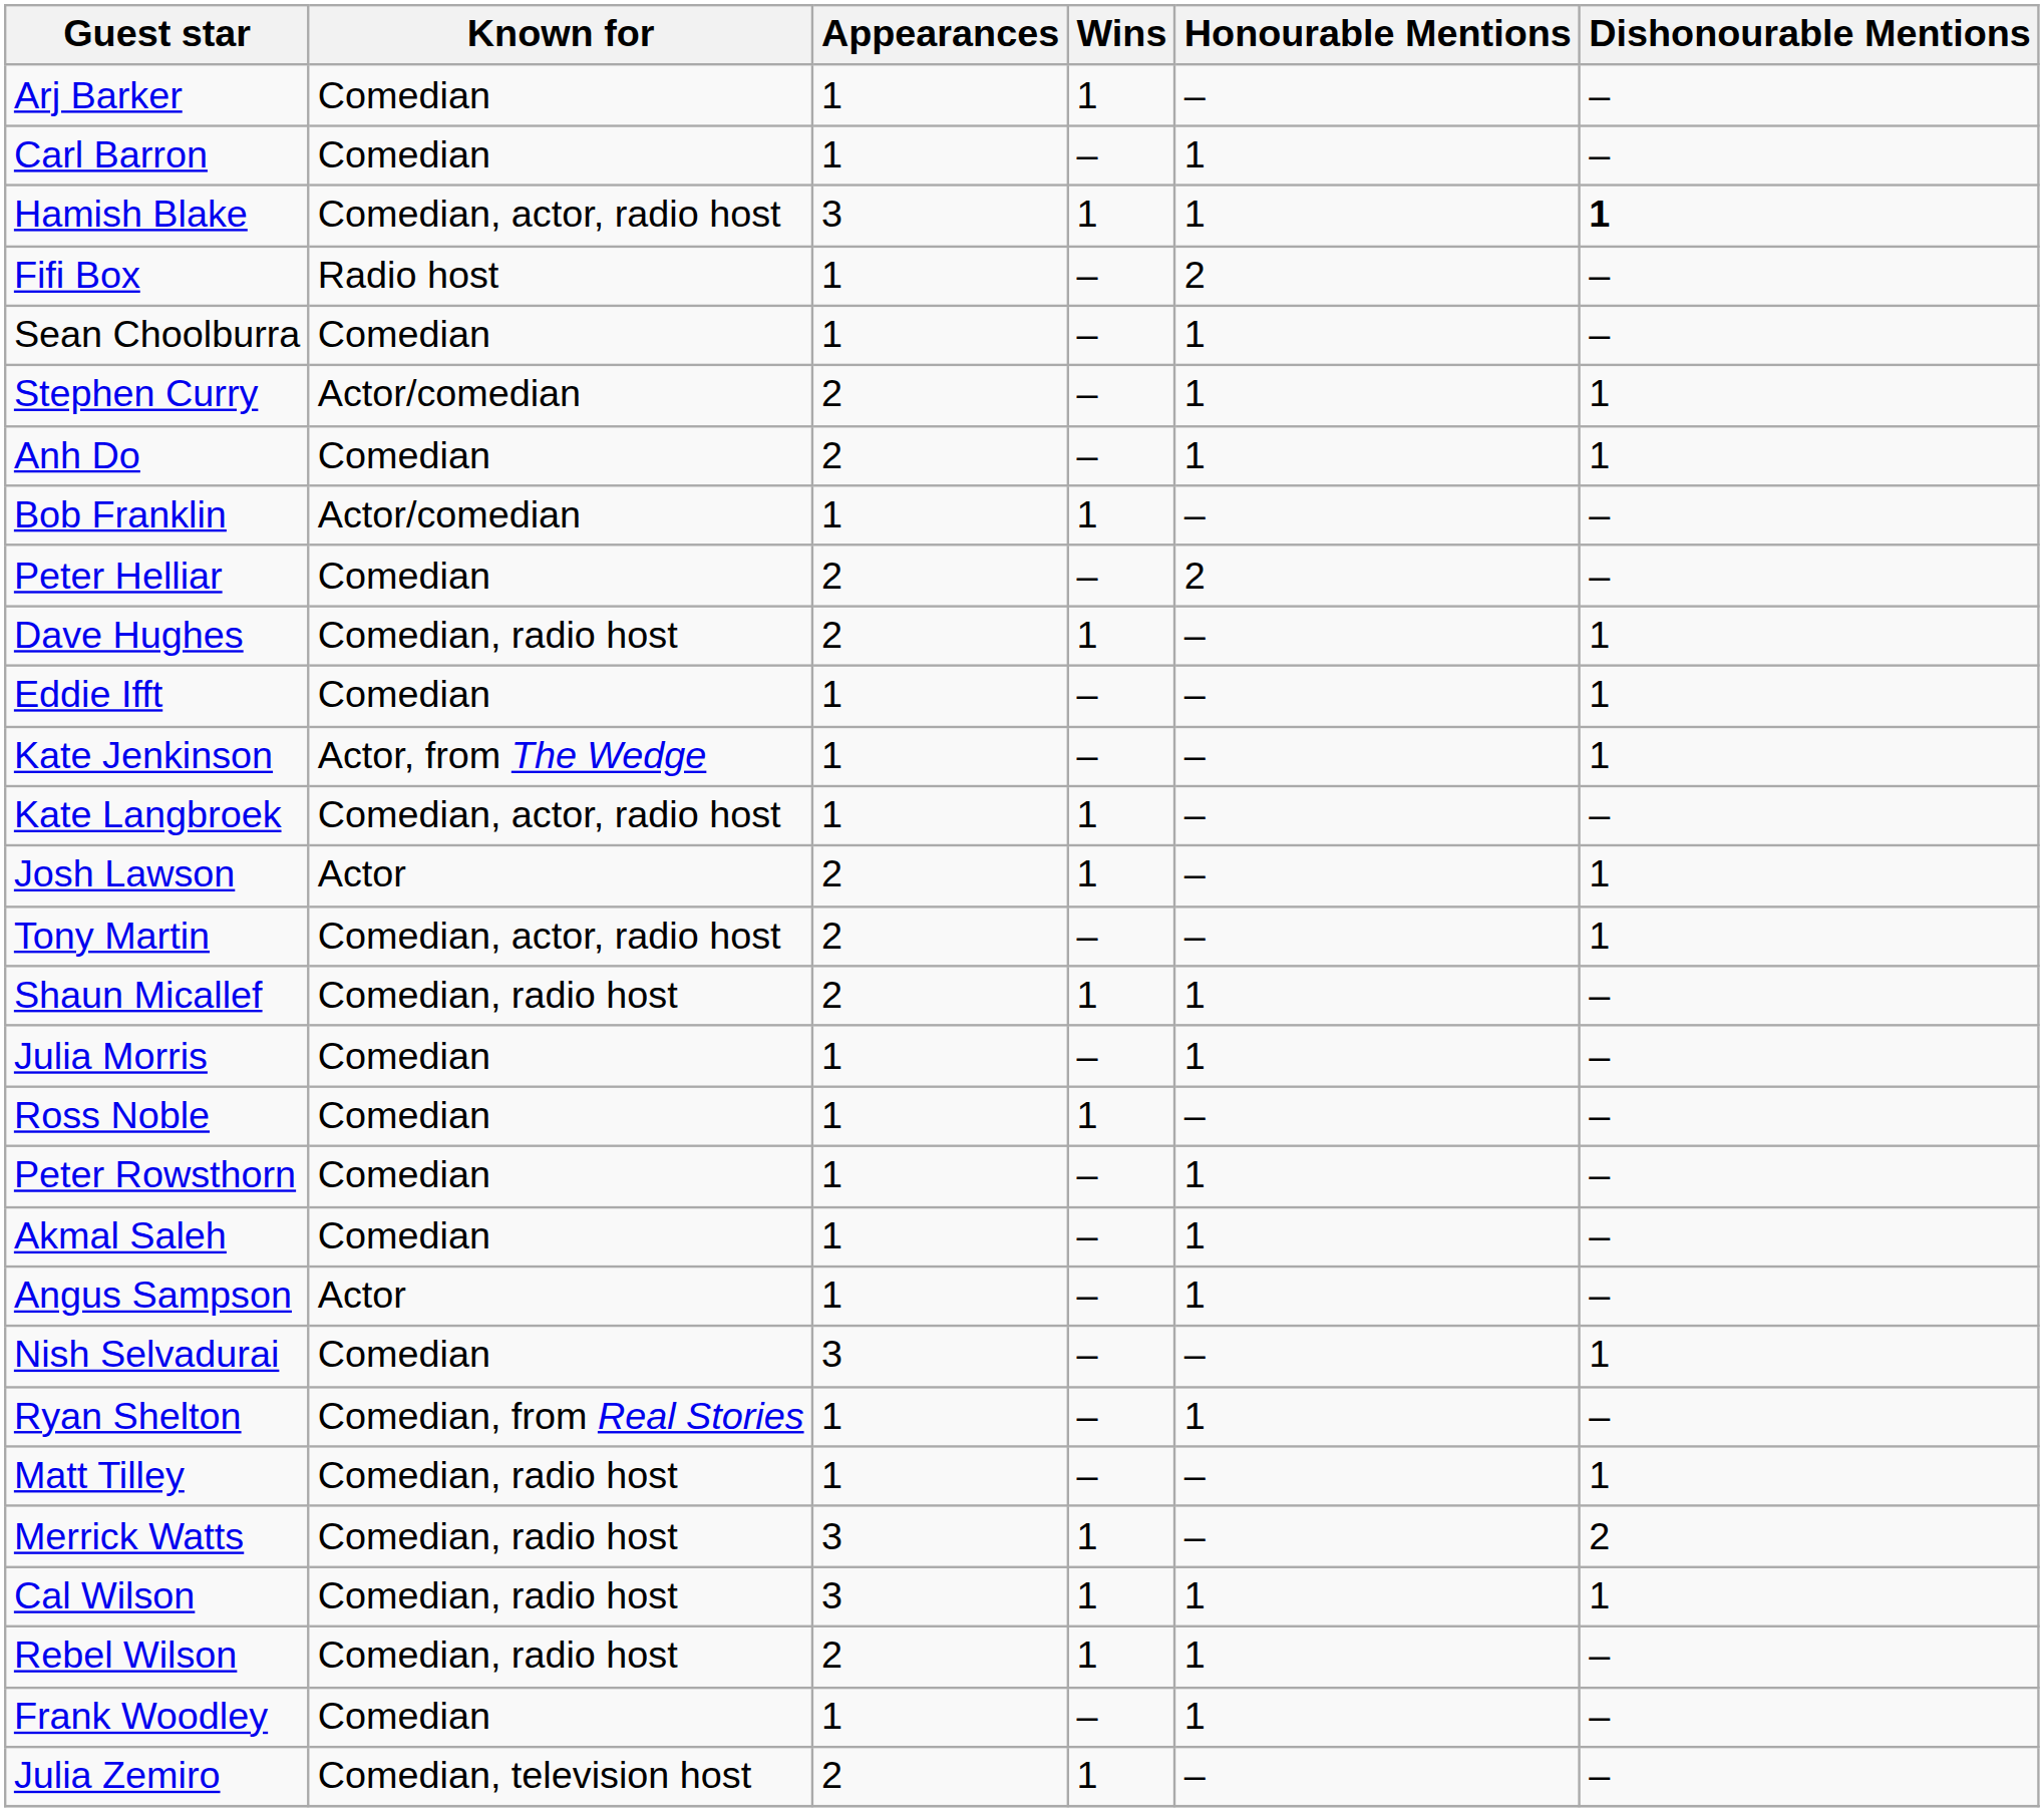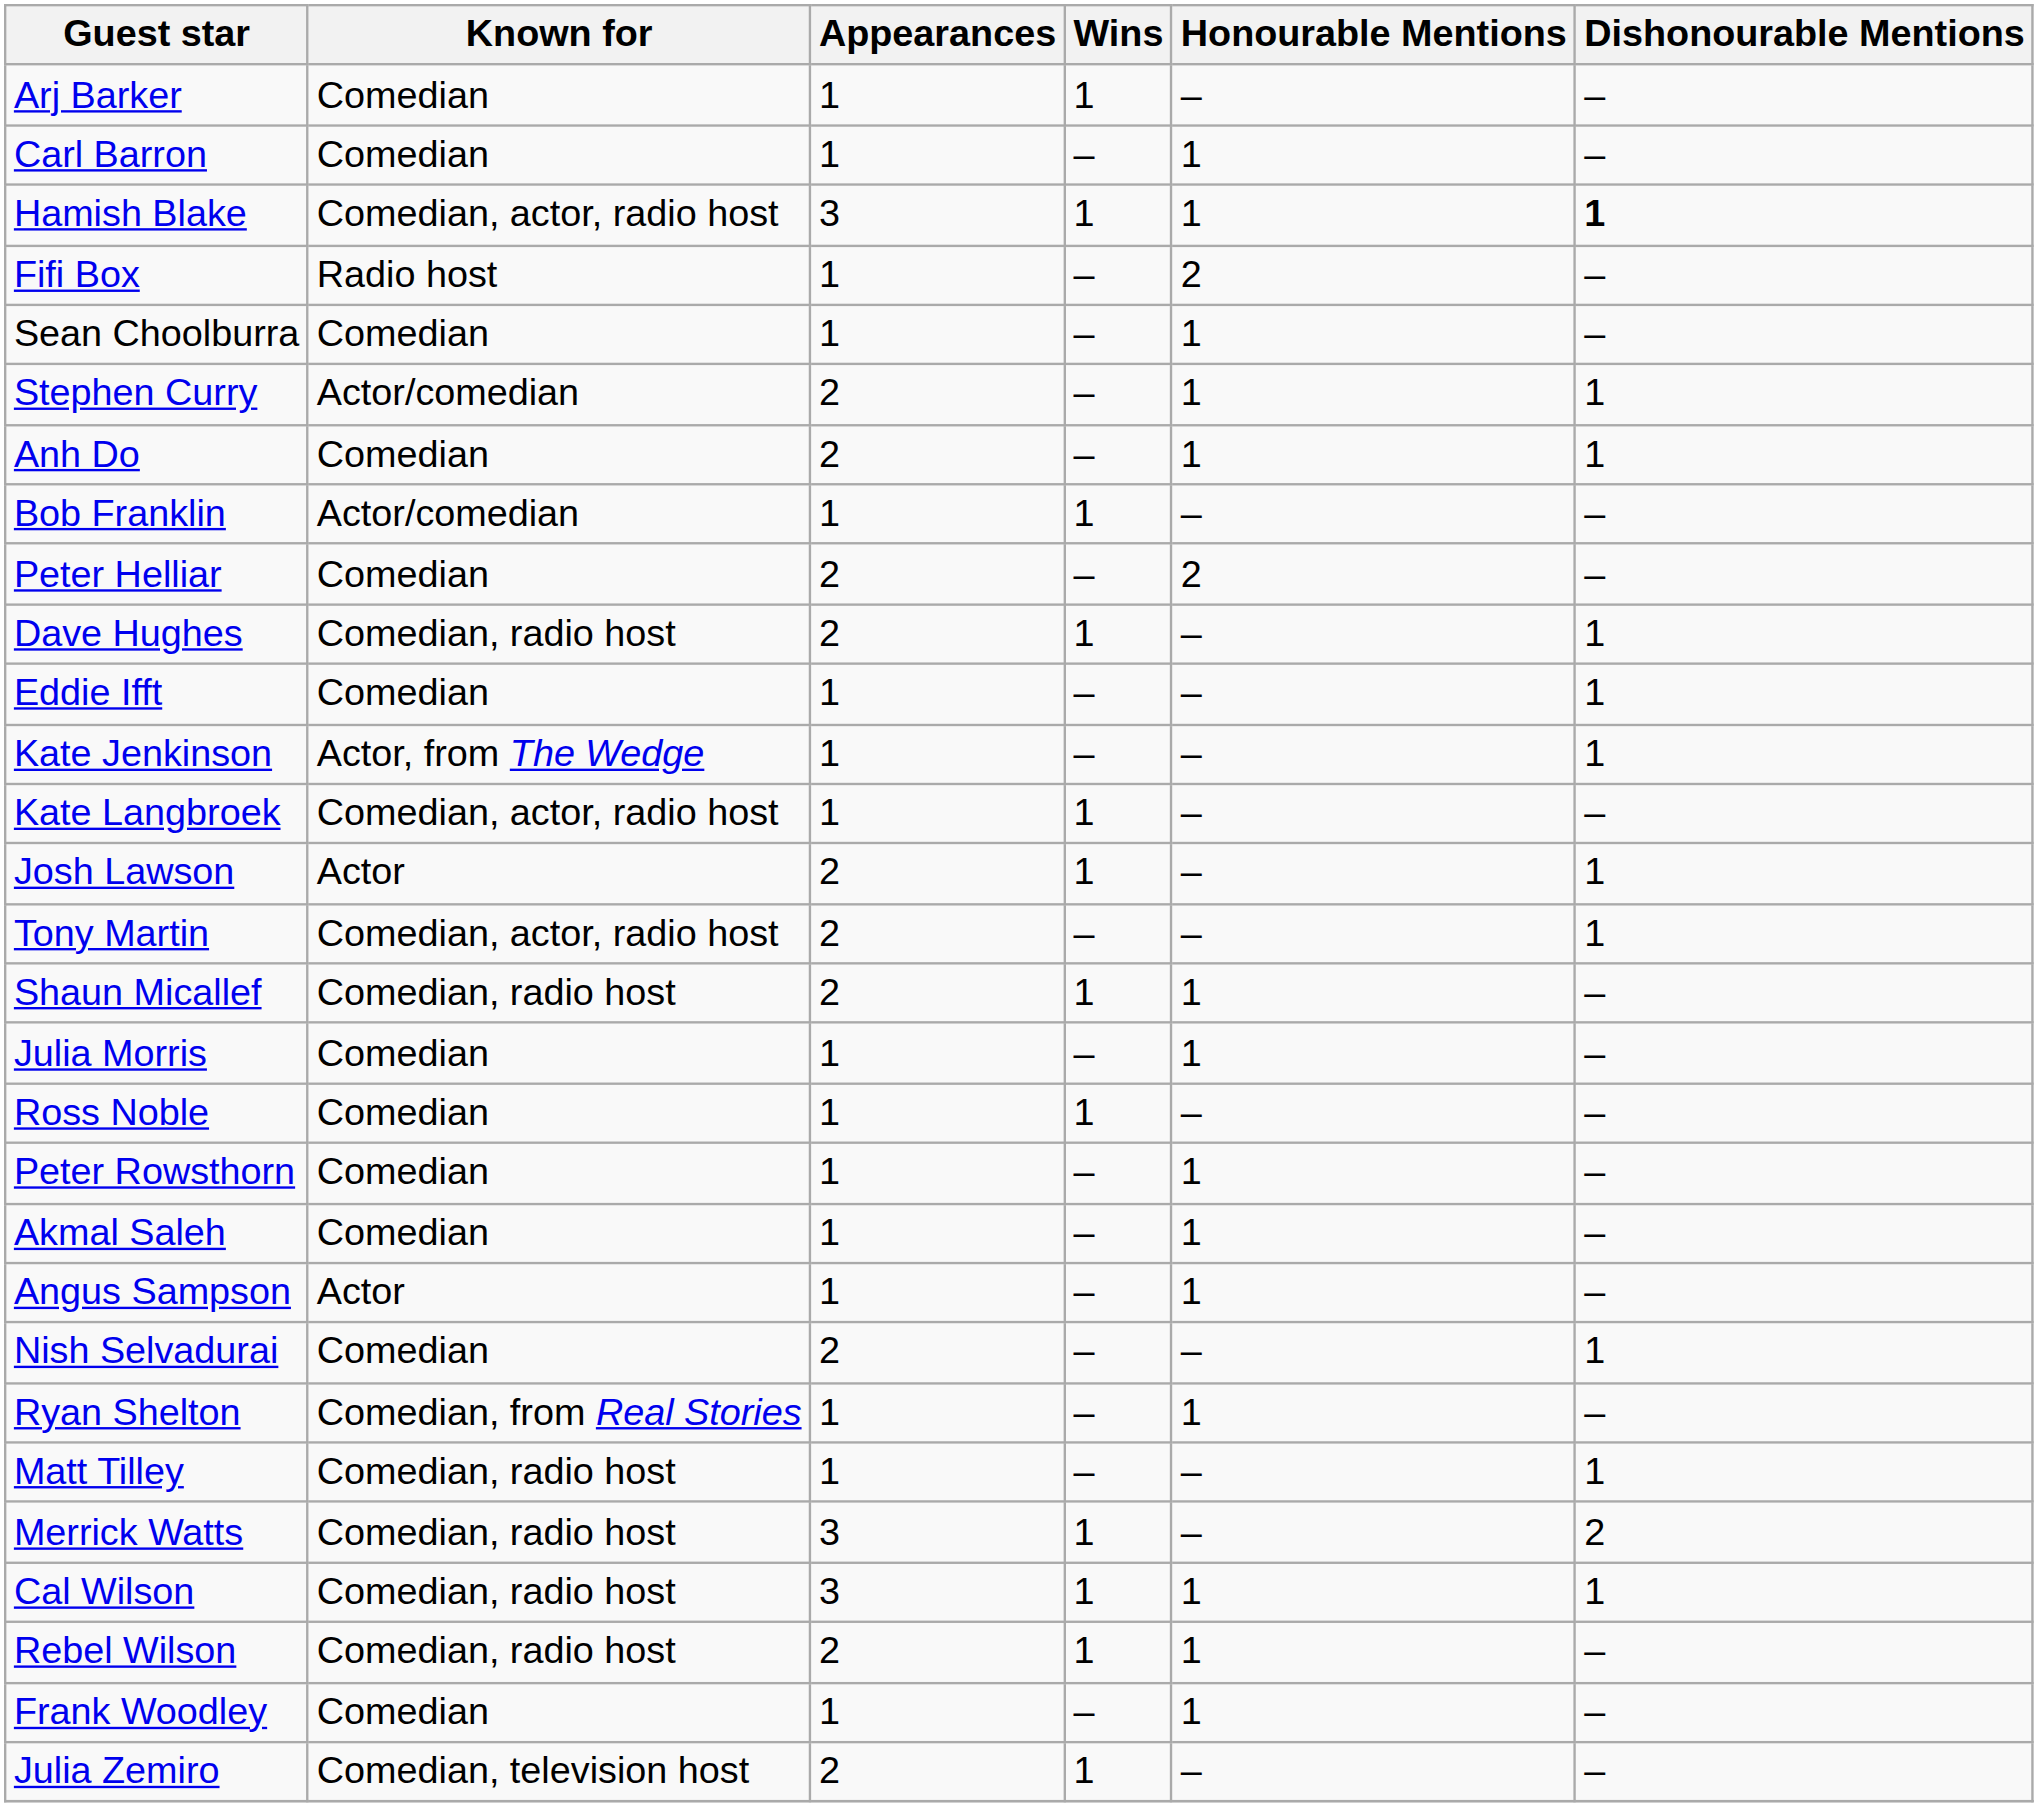 <table class="wikitable">
 <tr>
 <th>Guest star</th>
 <th>Known for</th>
 <th>Appearances</th>
 <th>Wins</th>
 <th>Honourable Mentions</th>
 <th>Dishonourable Mentions</th>
 </tr>
 <tr>
 <td><a href='#'>Arj Barker</a></td>
 <td>Comedian</td>
 <td>1</td>
 <td>1</td>
 <td>–</td>
 <td>–</td>
 </tr>
 <tr>
 <td><a href='#'>Carl Barron</a></td>
 <td>Comedian</td>
 <td>1</td>
 <td>–</td>
 <td>1</td>
 <td>–</td>
 </tr>
 <tr>
 <td><a href='#'>Hamish Blake</a></td>
 <td>Comedian, actor, radio host</td>
 <td>3</td>
 <td>1</td>
 <td>1</td>
 <td><strong>1</strong></td>
 </tr>
 <tr>
 <td><a href='#'>Fifi Box</a></td>
 <td>Radio host</td>
 <td>1</td>
 <td>–</td>
 <td>2</td>
 <td>–</td>
 </tr>
 <tr>
 <td>Sean Choolburra</td>
 <td>Comedian</td>
 <td>1</td>
 <td>–</td>
 <td>1</td>
 <td>–</td>
 </tr>
 <tr>
 <td><a href='#'>Stephen Curry</a></td>
 <td>Actor/comedian</td>
 <td>2</td>
 <td>–</td>
 <td>1</td>
 <td>1</td>
 </tr>
 <tr>
 <td><a href='#'>Anh Do</a></td>
 <td>Comedian</td>
 <td>2</td>
 <td>–</td>
 <td>1</td>
 <td>1</td>
 </tr>
 <tr>
 <td><a href='#'>Bob Franklin</a></td>
 <td>Actor/comedian</td>
 <td>1</td>
 <td>1</td>
 <td>–</td>
 <td>–</td>
 </tr>
 <tr>
 <td><a href='#'>Peter Helliar</a></td>
 <td>Comedian</td>
 <td>2</td>
 <td>–</td>
 <td>2</td>
 <td>–</td>
 </tr>
 <tr>
 <td><a href='#'>Dave Hughes</a></td>
 <td>Comedian, radio host</td>
 <td>2</td>
 <td>1</td>
 <td>–</td>
 <td>1</td>
 </tr>
 <tr>
 <td><a href='#'>Eddie Ifft</a></td>
 <td>Comedian</td>
 <td>1</td>
 <td>–</td>
 <td>–</td>
 <td>1</td>
 </tr>
 <tr>
 <td><a href='#'>Kate Jenkinson</a></td>
 <td>Actor, from <em><a href='#'>The Wedge</a></em></td>
 <td>1</td>
 <td>–</td>
 <td>–</td>
 <td>1</td>
 </tr>
 <tr>
 <td><a href='#'>Kate Langbroek</a></td>
 <td>Comedian, actor, radio host</td>
 <td>1</td>
 <td>1</td>
 <td>–</td>
 <td>–</td>
 </tr>
 <tr>
 <td><a href='#'>Josh Lawson</a></td>
 <td>Actor</td>
 <td>2</td>
 <td>1</td>
 <td>–</td>
 <td>1</td>
 </tr>
 <tr>
 <td><a href='#'>Tony Martin</a></td>
 <td>Comedian, actor, radio host</td>
 <td>2</td>
 <td>–</td>
 <td>–</td>
 <td>1</td>
 </tr>
 <tr>
 <td><a href='#'>Shaun Micallef</a></td>
 <td>Comedian, radio host</td>
 <td>2</td>
 <td>1</td>
 <td>1</td>
 <td>–</td>
 </tr>
 <tr>
 <td><a href='#'>Julia Morris</a></td>
 <td>Comedian</td>
 <td>1</td>
 <td>–</td>
 <td>1</td>
 <td>–</td>
 </tr>
 <tr>
 <td><a href='#'>Ross Noble</a></td>
 <td>Comedian</td>
 <td>1</td>
 <td>1</td>
 <td>–</td>
 <td>–</td>
 </tr>
 <tr>
 <td><a href='#'>Peter Rowsthorn</a></td>
 <td>Comedian</td>
 <td>1</td>
 <td>–</td>
 <td>1</td>
 <td>–</td>
 </tr>
 <tr>
 <td><a href='#'>Akmal Saleh</a></td>
 <td>Comedian</td>
 <td>1</td>
 <td>–</td>
 <td>1</td>
 <td>–</td>
 </tr>
 <tr>
 <td><a href='#'>Angus Sampson</a></td>
 <td>Actor</td>
 <td>1</td>
 <td>–</td>
 <td>1</td>
 <td>–</td>
 </tr>
 <tr>
 <td><a href='#'>Nish Selvadurai</a></td>
 <td>Comedian</td>
-<td>3</td>
+<td>2</td>
 <td>–</td>
 <td>–</td>
 <td>1</td>
 </tr>
 <tr>
 <td><a href='#'>Ryan Shelton</a></td>
 <td>Comedian, from <em><a href='#'>Real Stories</a></em></td>
 <td>1</td>
 <td>–</td>
 <td>1</td>
 <td>–</td>
 </tr>
 <tr>
 <td><a href='#'>Matt Tilley</a></td>
 <td>Comedian, radio host</td>
 <td>1</td>
 <td>–</td>
 <td>–</td>
 <td>1</td>
 </tr>
 <tr>
 <td><a href='#'>Merrick Watts</a></td>
 <td>Comedian, radio host</td>
 <td>3</td>
 <td>1</td>
 <td>–</td>
 <td>2</td>
 </tr>
 <tr>
 <td><a href='#'>Cal Wilson</a></td>
 <td>Comedian, radio host</td>
 <td>3</td>
 <td>1</td>
 <td>1</td>
 <td>1</td>
 </tr>
 <tr>
 <td><a href='#'>Rebel Wilson</a></td>
 <td>Comedian, radio host</td>
 <td>2</td>
 <td>1</td>
 <td>1</td>
 <td>–</td>
 </tr>
 <tr>
 <td><a href='#'>Frank Woodley</a></td>
 <td>Comedian</td>
 <td>1</td>
 <td>–</td>
 <td>1</td>
 <td>–</td>
 </tr>
 <tr>
 <td><a href='#'>Julia Zemiro</a></td>
 <td>Comedian, television host</td>
 <td>2</td>
 <td>1</td>
 <td>–</td>
 <td>–</td>
 </tr>
 <tr>
 </tr>
 </table>
